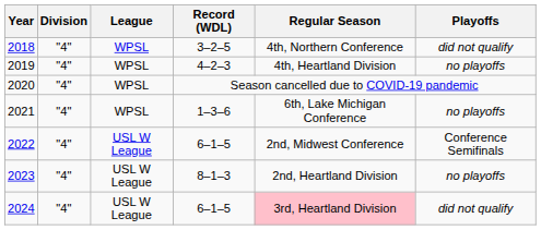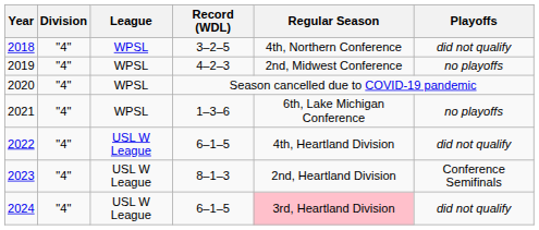 <table class="wikitable" width=50% border="2" cellpadding="4" style="font-size:90%; text-align:center;">
 <tr>
 <th>Year</th>
 <th>Division</th>
 <th>League</th>
 <th>Record (WDL)</th>
 <th>Regular Season</th>
 <th>Playoffs</th>
 </tr>
 <tr>
 <td><a href='#'>2018</a></td>
 <td>"4"</td>
 <td><a href='#'>WPSL</a></td>
 <td>3–2–5</td>
 <td>4th, Northern Conference</td>
 <td><em>did not qualify</em></td>
 </tr>
 <tr>
 <td>2019</td>
 <td>"4"</td>
 <td>WPSL</td>
 <td>4–2–3</td>
-<td>4th, Heartland Division</td>
+<td>2nd, Midwest Conference</td>
 <td><em>no playoffs</em></td>
 </tr>
 <tr>
 <td>2020</td>
 <td>"4"</td>
 <td>WPSL</td>
 <td colspan=3>Season cancelled due to <a href='#'>COVID-19 pandemic</a></td>
 </tr>
 <tr>
 <td>2021</td>
 <td>"4"</td>
 <td>WPSL</td>
 <td>1–3–6</td>
 <td>6th, Lake Michigan Conference</td>
 <td><em>no playoffs</em></td>
 </tr>
 <tr>
 <td><a href='#'>2022</a></td>
 <td>"4"</td>
 <td><a href='#'>USL W League</a></td>
 <td>6–1–5</td>
-<td>2nd, Midwest Conference</td>
-<td>Conference Semifinals</td>
+<td>4th, Heartland Division</td>
+<td><em>did not qualify</em></td>
 </tr>
 <tr>
 <td><a href='#'>2023</a></td>
 <td>"4"</td>
 <td>USL W League</td>
 <td>8–1–3</td>
 <td>2nd, Heartland Division</td>
-<td><em>no playoffs</em></td>
+<td>Conference Semifinals</td>
 </tr>
 <tr>
 <td><a href='#'>2024</a></td>
 <td>"4"</td>
 <td>USL W League</td>
 <td>6–1–5</td>
 <td style="background: pink;">3rd, Heartland Division</td>
 <td><em>did not qualify</em></td>
 </tr>
 </table>
